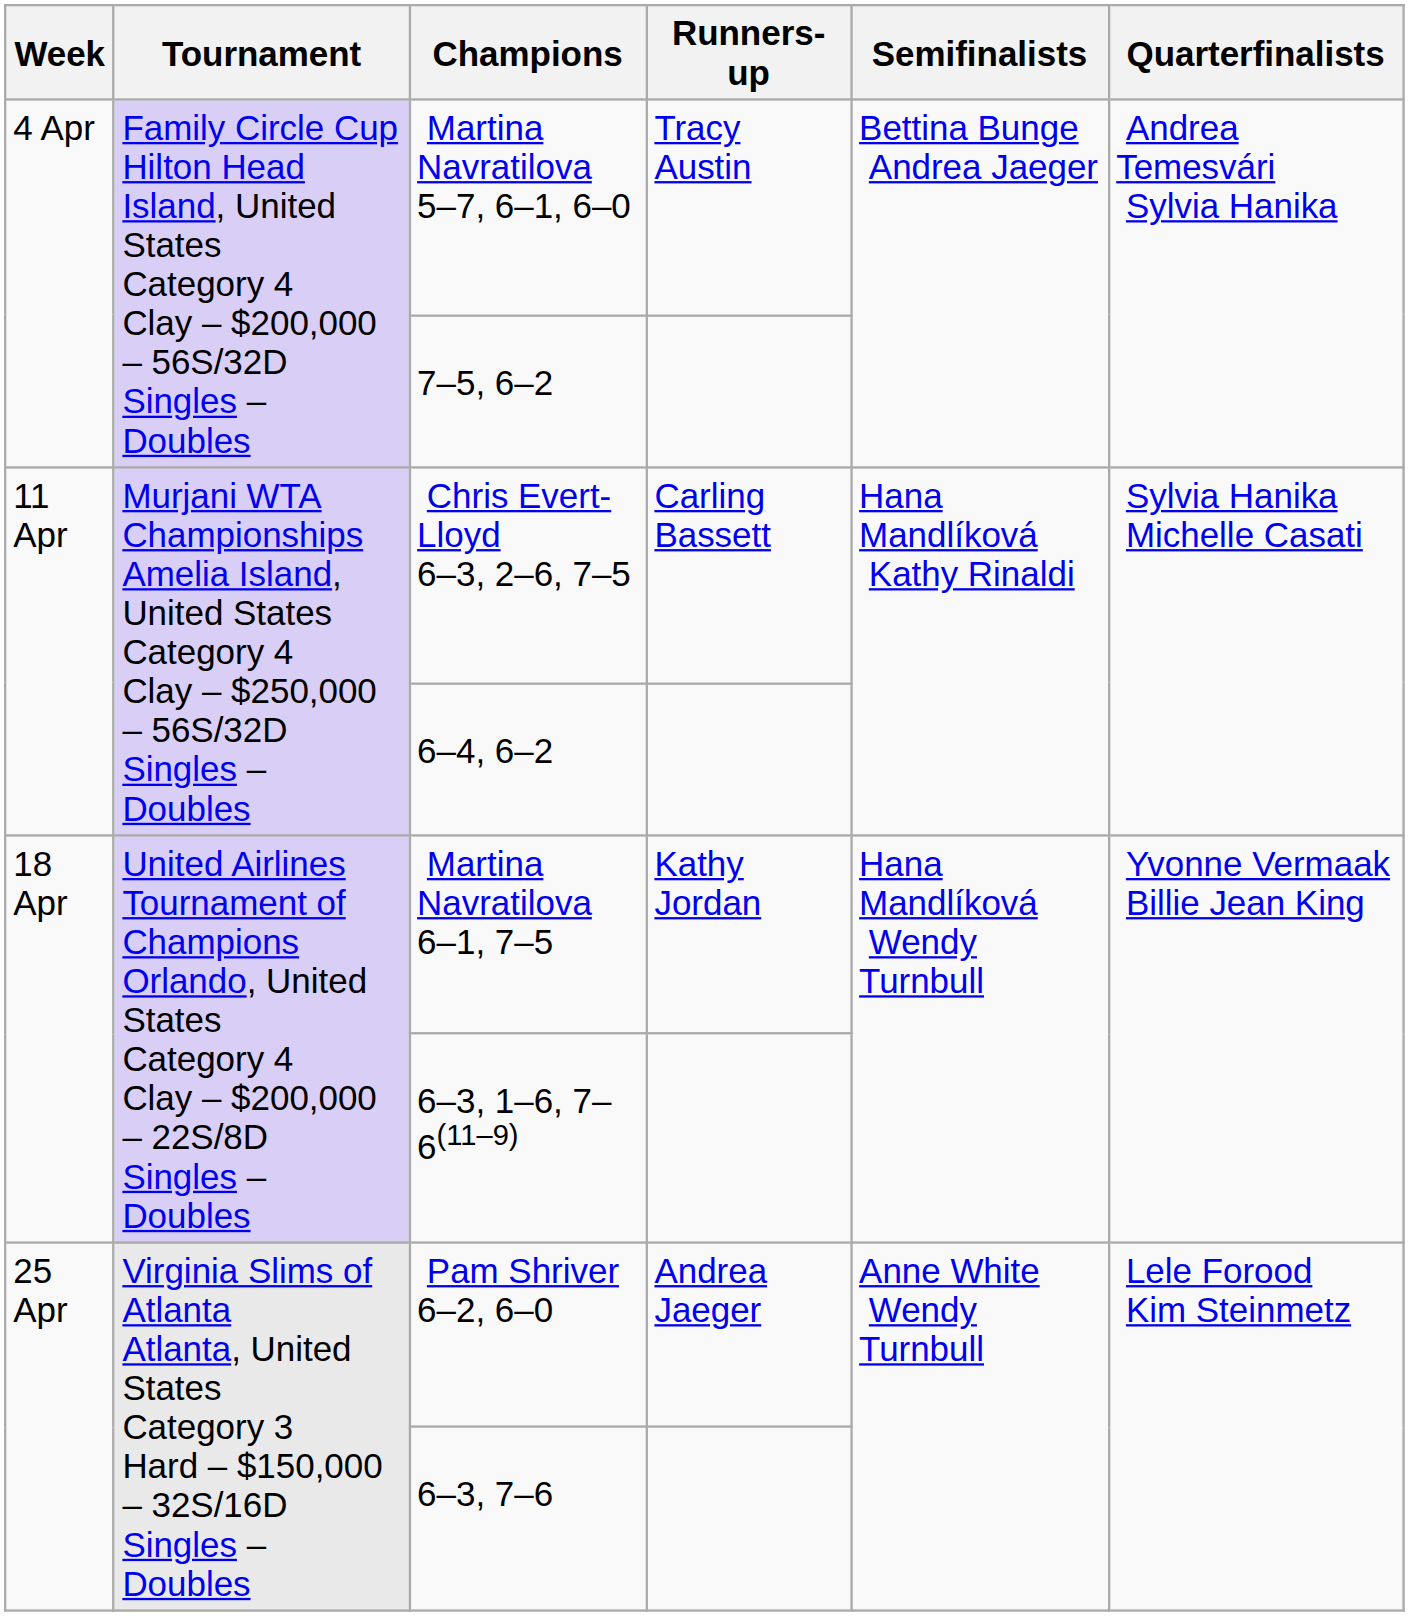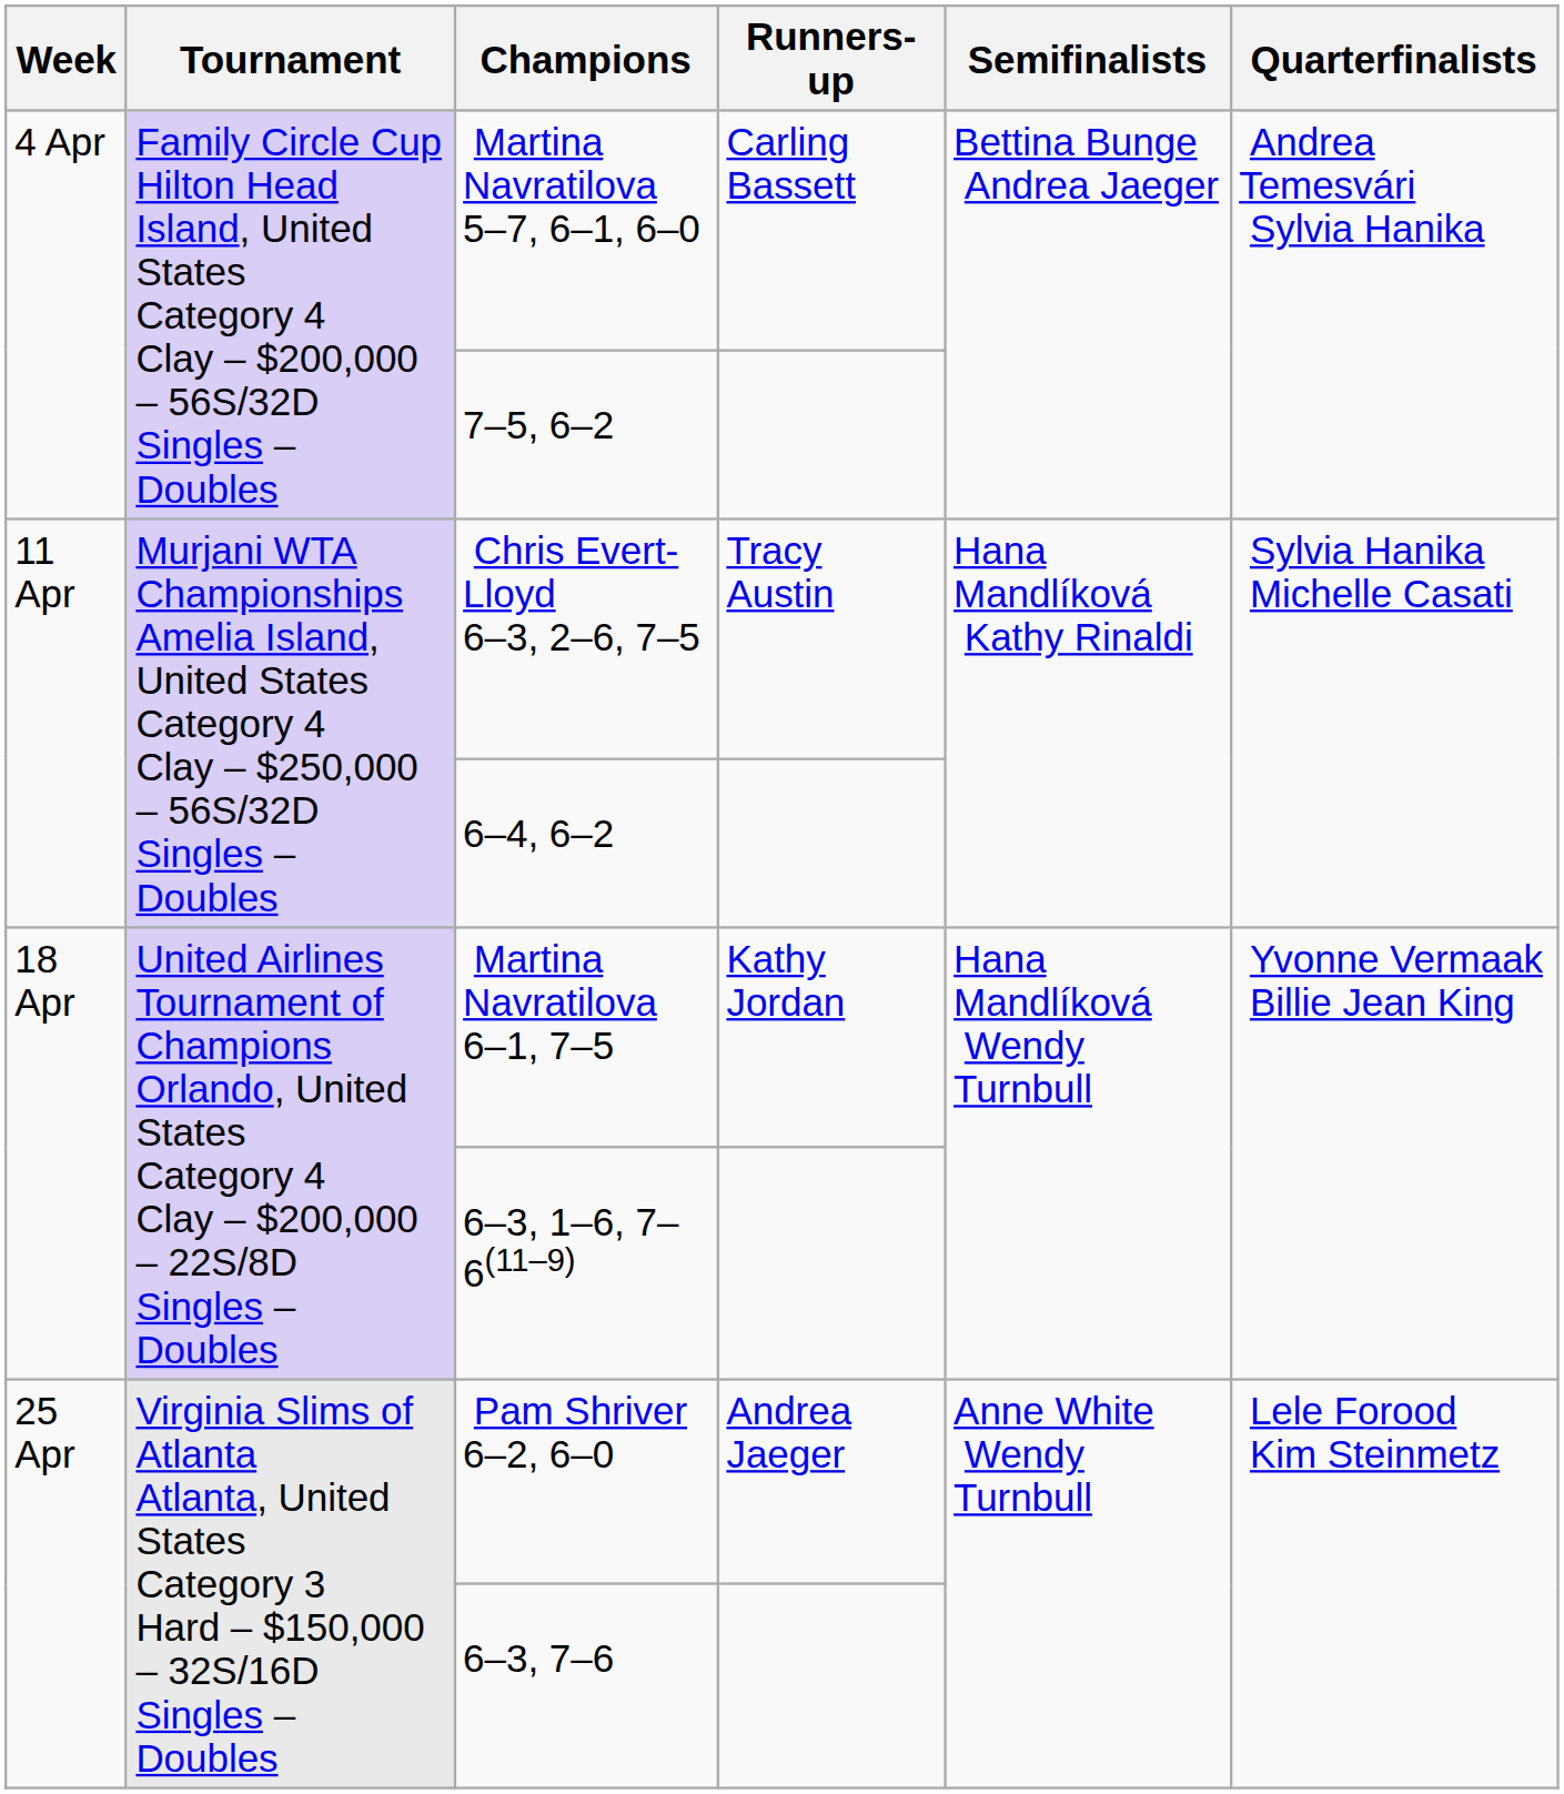 <table class=wikitable style=font-size:95%>
 <tr>
 <th style="width:48px;">Week</th>
 <th style="width:248px;">Tournament</th>
 <th style="width:200px;">Champions</th>
 <th style="width:200px;">Runners-up</th>
 <th style="width:190px;">Semifinalists</th>
 <th style="width:190px;">Quarterfinalists</th>
 </tr>
 <tr valign="top">
 <td rowspan=2>4 Apr</td>
 <td rowspan=2 style="background:#d8cef6;"><a href='#'>Family Circle Cup</a><br> <a href='#'>Hilton Head Island</a>, United States<br>Category 4<br>Clay – $200,000 – 56S/32D <br><a href='#'>Singles</a> – <a href='#'>Doubles</a></td>
 <td> <a href='#'>Martina Navratilova</a><br>5–7, 6–1, 6–0</td>
-<td> <a href='#'>Tracy Austin</a></td>
+<td> <a href='#'>Carling Bassett</a></td>
 <td rowspan=2> <a href='#'>Bettina Bunge</a><br> <a href='#'>Andrea Jaeger</a><br></td>
 <td rowspan=2> <a href='#'>Andrea Temesvári</a><br> <a href='#'>Sylvia Hanika</a><br> <br></td>
 </tr>
 <tr valign="top">
 <td><br> 7–5, 6–2</td>
 <td></td>
 </tr>
 <tr valign="top">
 <td rowspan=2>11 Apr</td>
 <td rowspan=2 style="background:#d8cef6;"><a href='#'>Murjani WTA Championships</a><br> <a href='#'>Amelia Island</a>, United States<br>Category 4 <br>Clay – $250,000 – 56S/32D <br><a href='#'>Singles</a> – <a href='#'>Doubles</a></td>
 <td> <a href='#'>Chris Evert-Lloyd</a><br>6–3, 2–6, 7–5</td>
-<td> <a href='#'>Carling Bassett</a></td>
+<td> <a href='#'>Tracy Austin</a></td>
 <td rowspan=2> <a href='#'>Hana Mandlíková</a><br> <a href='#'>Kathy Rinaldi</a><br></td>
 <td rowspan=2> <a href='#'>Sylvia Hanika</a><br> <a href='#'>Michelle Casati</a><br> <br></td>
 </tr>
 <tr valign="top">
 <td><br> 6–4, 6–2</td>
 <td></td>
 </tr>
 <tr valign="top">
 <td rowspan=2>18 Apr</td>
 <td rowspan=2 style="background:#d8cef6;"><a href='#'>United Airlines Tournament of Champions</a><br> <a href='#'>Orlando</a>, United States<br>Category 4 <br>Clay – $200,000 – 22S/8D <br><a href='#'>Singles</a> – <a href='#'>Doubles</a></td>
 <td> <a href='#'>Martina Navratilova</a><br>6–1, 7–5</td>
 <td> <a href='#'>Kathy Jordan</a></td>
 <td rowspan=2> <a href='#'>Hana Mandlíková</a><br> <a href='#'>Wendy Turnbull</a><br></td>
 <td rowspan=2> <a href='#'>Yvonne Vermaak</a><br> <a href='#'>Billie Jean King</a><br> <br></td>
 </tr>
 <tr valign="top">
 <td><br> 6–3, 1–6, 7–6<sup>(11–9)</sup></td>
 <td></td>
 </tr>
 <tr valign="top">
 <td rowspan=2>25 Apr</td>
 <td rowspan=2 style="background:#e9e9e9;"><a href='#'>Virginia Slims of Atlanta</a><br> <a href='#'>Atlanta</a>, United States<br>Category 3 <br>Hard – $150,000 – 32S/16D <br><a href='#'>Singles</a> – <a href='#'>Doubles</a></td>
 <td> <a href='#'>Pam Shriver</a><br>6–2, 6–0</td>
 <td> <a href='#'>Andrea Jaeger</a></td>
 <td rowspan=2> <a href='#'>Anne White</a><br> <a href='#'>Wendy Turnbull</a><br></td>
 <td rowspan=2> <a href='#'>Lele Forood</a><br> <a href='#'>Kim Steinmetz</a><br> <br></td>
 </tr>
 <tr valign="top">
 <td><br> 6–3, 7–6</td>
 <td></td>
 </tr>
 </table>
